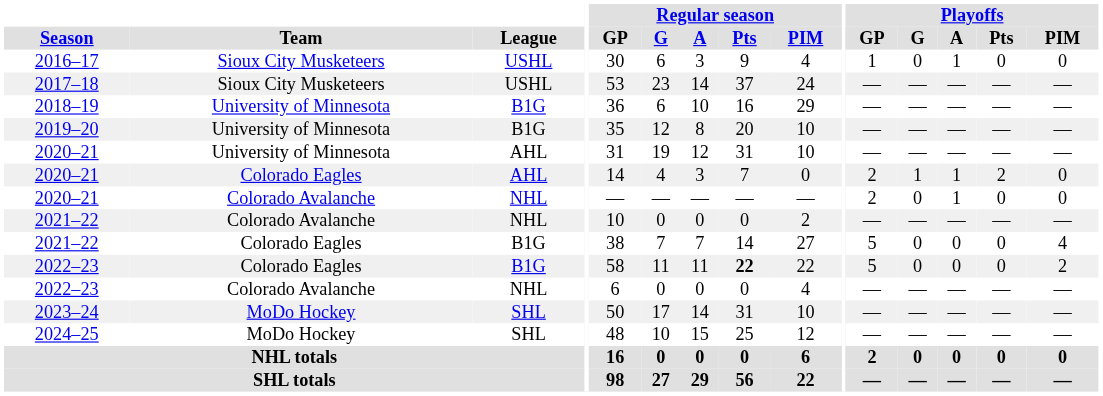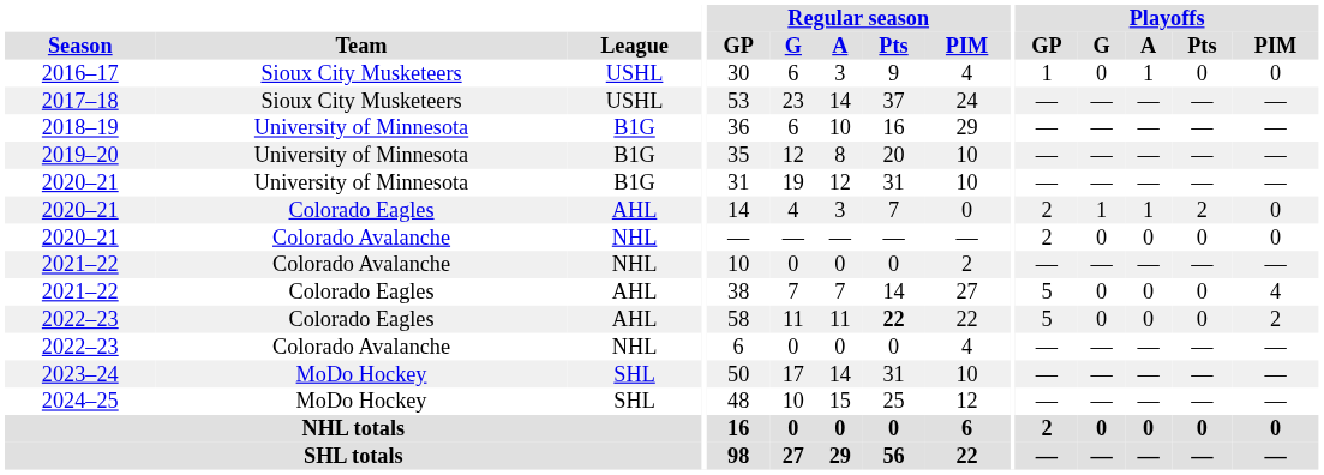 <table border="0" cellpadding="1" cellspacing="0" style="text-align:center; width:60em">
 <tr bgcolor="#e0e0e0">
 <th colspan="3" bgcolor="#ffffff"></th>
 <th rowspan="100" bgcolor="#ffffff"></th>
 <th colspan="5"><a href='#'>Regular season</a></th>
 <th rowspan="100" bgcolor="#ffffff"></th>
 <th colspan="5"><a href='#'>Playoffs</a></th>
 </tr>
 <tr bgcolor="#e0e0e0">
 <th><a href='#'>Season</a></th>
 <th>Team</th>
 <th>League</th>
 <th>GP</th>
 <th><a href='#'>G</a></th>
 <th><a href='#'>A</a></th>
 <th><a href='#'>Pts</a></th>
 <th><a href='#'>PIM</a></th>
 <th>GP</th>
 <th>G</th>
 <th>A</th>
 <th>Pts</th>
 <th>PIM</th>
 </tr>
 <tr>
 <td><a href='#'>2016–17</a></td>
 <td><a href='#'>Sioux City Musketeers</a></td>
 <td><a href='#'>USHL</a></td>
 <td>30</td>
 <td>6</td>
 <td>3</td>
 <td>9</td>
 <td>4</td>
 <td>1</td>
 <td>0</td>
 <td>1</td>
 <td>0</td>
 <td>0</td>
 </tr>
 <tr bgcolor="#f0f0f0">
 <td><a href='#'>2017–18</a></td>
 <td>Sioux City Musketeers</td>
 <td>USHL</td>
 <td>53</td>
 <td>23</td>
 <td>14</td>
 <td>37</td>
 <td>24</td>
 <td>—</td>
 <td>—</td>
 <td>—</td>
 <td>—</td>
 <td>—</td>
 </tr>
 <tr>
 <td><a href='#'>2018–19</a></td>
 <td><a href='#'>University of Minnesota</a></td>
 <td><a href='#'>B1G</a></td>
 <td>36</td>
 <td>6</td>
 <td>10</td>
 <td>16</td>
 <td>29</td>
 <td>—</td>
 <td>—</td>
 <td>—</td>
 <td>—</td>
 <td>—</td>
 </tr>
 <tr bgcolor="#f0f0f0">
 <td><a href='#'>2019–20</a></td>
 <td>University of Minnesota</td>
 <td>B1G</td>
 <td>35</td>
 <td>12</td>
 <td>8</td>
 <td>20</td>
 <td>10</td>
 <td>—</td>
 <td>—</td>
 <td>—</td>
 <td>—</td>
 <td>—</td>
 </tr>
 <tr>
 <td><a href='#'>2020–21</a></td>
 <td>University of Minnesota</td>
-<td>AHL</td>
+<td>B1G</td>
 <td>31</td>
 <td>19</td>
 <td>12</td>
 <td>31</td>
 <td>10</td>
 <td>—</td>
 <td>—</td>
 <td>—</td>
 <td>—</td>
 <td>—</td>
 </tr>
 <tr bgcolor="#f0f0f0">
 <td><a href='#'>2020–21</a></td>
 <td><a href='#'>Colorado Eagles</a></td>
 <td><a href='#'>AHL</a></td>
 <td>14</td>
 <td>4</td>
 <td>3</td>
 <td>7</td>
 <td>0</td>
 <td>2</td>
 <td>1</td>
 <td>1</td>
 <td>2</td>
 <td>0</td>
 </tr>
 <tr>
 <td><a href='#'>2020–21</a></td>
 <td><a href='#'>Colorado Avalanche</a></td>
 <td><a href='#'>NHL</a></td>
 <td>—</td>
 <td>—</td>
 <td>—</td>
 <td>—</td>
 <td>—</td>
 <td>2</td>
 <td>0</td>
-<td>1</td>
+<td>0</td>
 <td>0</td>
 <td>0</td>
 </tr>
 <tr bgcolor="#f0f0f0">
 <td><a href='#'>2021–22</a></td>
 <td>Colorado Avalanche</td>
 <td>NHL</td>
 <td>10</td>
 <td>0</td>
 <td>0</td>
 <td>0</td>
 <td>2</td>
 <td>—</td>
 <td>—</td>
 <td>—</td>
 <td>—</td>
 <td>—</td>
 </tr>
 <tr>
 <td><a href='#'>2021–22</a></td>
 <td>Colorado Eagles</td>
-<td>B1G</td>
+<td>AHL</td>
 <td>38</td>
 <td>7</td>
 <td>7</td>
 <td>14</td>
 <td>27</td>
 <td>5</td>
 <td>0</td>
 <td>0</td>
 <td>0</td>
 <td>4</td>
 </tr>
 <tr bgcolor="#f0f0f0">
 <td><a href='#'>2022–23</a></td>
 <td>Colorado Eagles</td>
-<td><a href='#'>B1G</a></td>
+<td>AHL</td>
 <td>58</td>
 <td>11</td>
 <td>11</td>
 <td><strong>22</strong></td>
 <td>22</td>
 <td>5</td>
 <td>0</td>
 <td>0</td>
 <td>0</td>
 <td>2</td>
 </tr>
 <tr>
 <td><a href='#'>2022–23</a></td>
 <td>Colorado Avalanche</td>
 <td>NHL</td>
 <td>6</td>
 <td>0</td>
 <td>0</td>
 <td>0</td>
 <td>4</td>
 <td>—</td>
 <td>—</td>
 <td>—</td>
 <td>—</td>
 <td>—</td>
 </tr>
 <tr bgcolor="#f0f0f0">
 <td><a href='#'>2023–24</a></td>
 <td><a href='#'>MoDo Hockey</a></td>
 <td><a href='#'>SHL</a></td>
 <td>50</td>
 <td>17</td>
 <td>14</td>
 <td>31</td>
 <td>10</td>
 <td>—</td>
 <td>—</td>
 <td>—</td>
 <td>—</td>
 <td>—</td>
 </tr>
 <tr>
 <td><a href='#'>2024–25</a></td>
 <td>MoDo Hockey</td>
 <td>SHL</td>
 <td>48</td>
 <td>10</td>
 <td>15</td>
 <td>25</td>
 <td>12</td>
 <td>—</td>
 <td>—</td>
 <td>—</td>
 <td>—</td>
 <td>—</td>
 </tr>
 <tr bgcolor="#e0e0e0">
 <th colspan="3">NHL totals</th>
 <th>16</th>
 <th>0</th>
 <th>0</th>
 <th>0</th>
 <th>6</th>
 <th>2</th>
 <th>0</th>
 <th>0</th>
 <th>0</th>
 <th>0</th>
 </tr>
 <tr bgcolor="#e0e0e0">
 <th colspan="3">SHL totals</th>
 <th>98</th>
 <th>27</th>
 <th>29</th>
 <th>56</th>
 <th>22</th>
 <th>—</th>
 <th>—</th>
 <th>—</th>
 <th>—</th>
 <th>—</th>
 </tr>
 </table>
